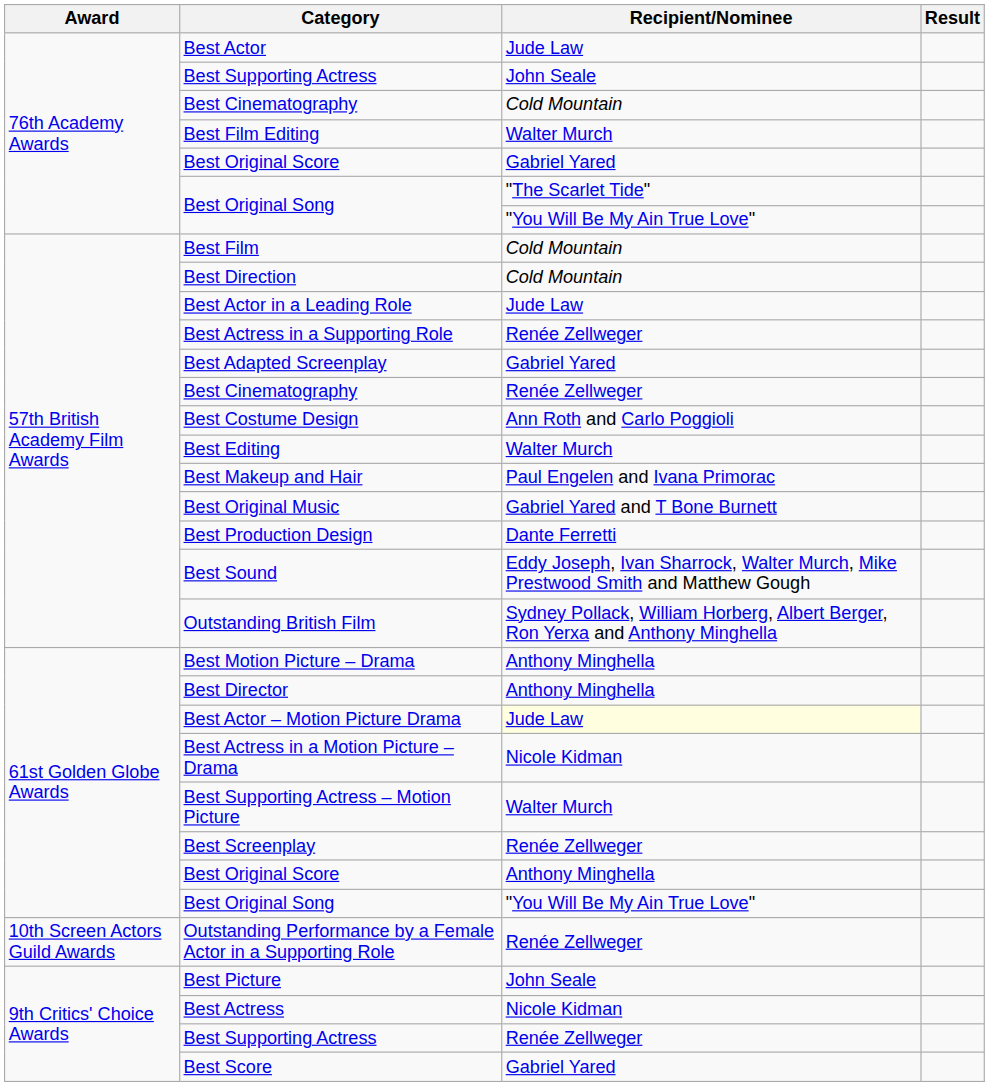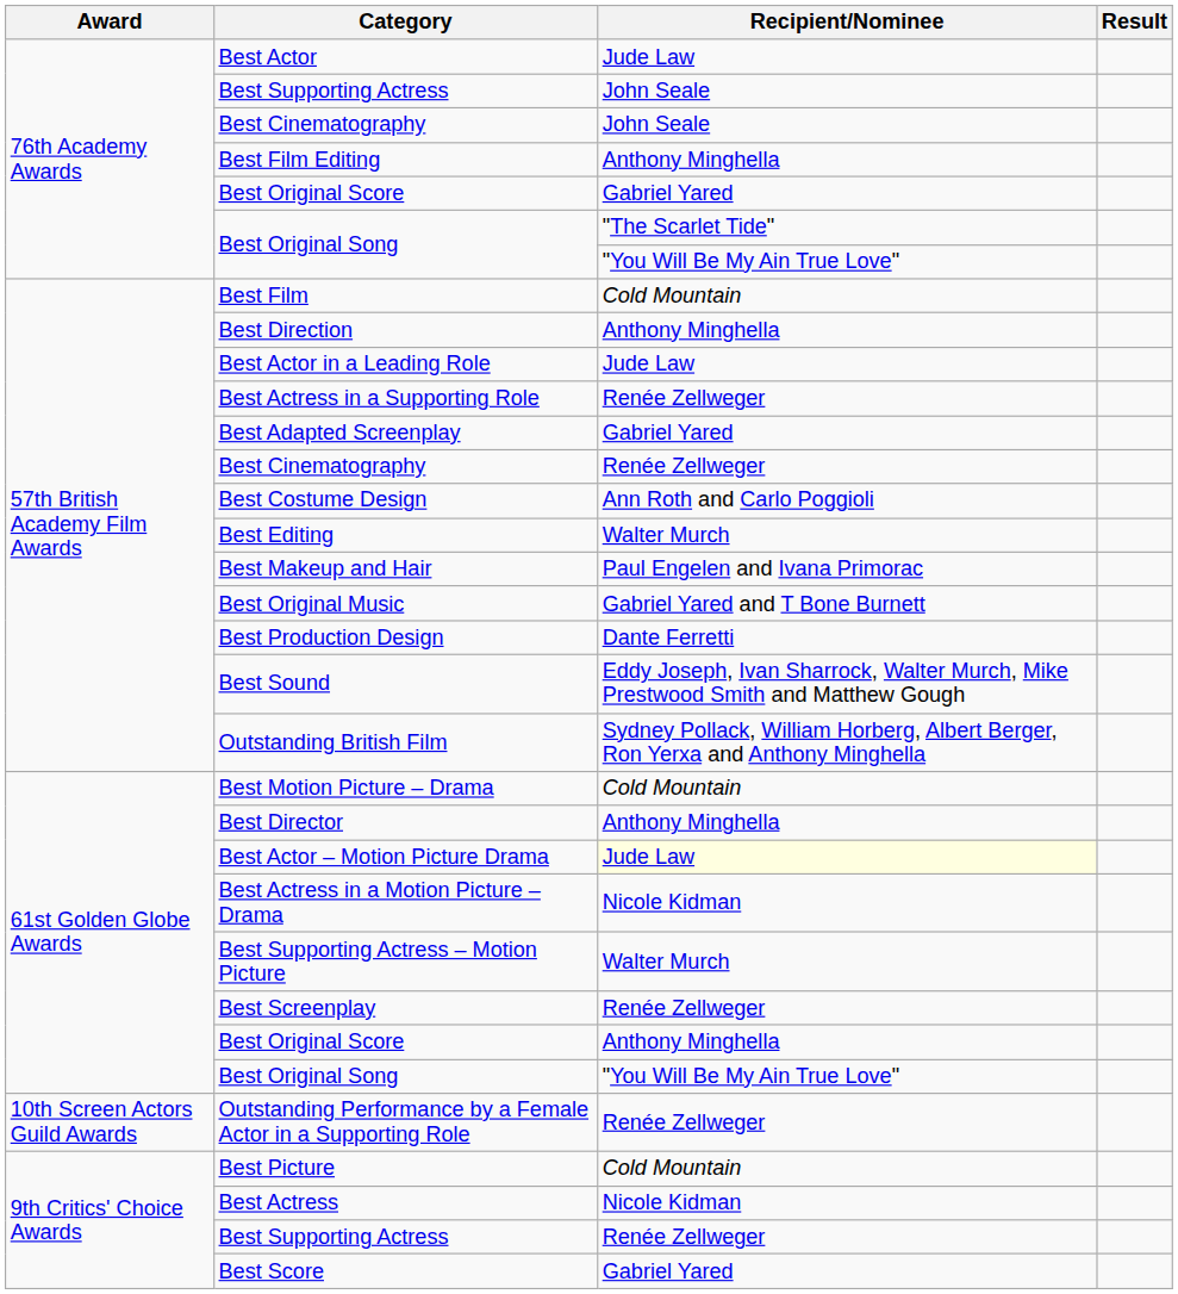 <table class="wikitable plainrowheaders sortable">
 <tr>
 <th scope="col">Award</th>
 <th scope="col">Category</th>
 <th scope="col">Recipient/Nominee</th>
 <th scope="col">Result</th>
 </tr>
 <tr>
 <td rowspan="7"><a href='#'>76th Academy Awards</a></td>
 <td><a href='#'>Best Actor</a></td>
 <td><a href='#'>Jude Law</a></td>
 <td></td>
 </tr>
 <tr>
 <td><a href='#'>Best Supporting Actress</a></td>
 <td><a href='#'>John Seale</a></td>
 <td></td>
 </tr>
 <tr>
 <td><a href='#'>Best Cinematography</a></td>
-<td><em>Cold Mountain</em></td>
+<td><a href='#'>John Seale</a></td>
 <td></td>
 </tr>
 <tr>
 <td><a href='#'>Best Film Editing</a></td>
-<td><a href='#'>Walter Murch</a></td>
+<td><a href='#'>Anthony Minghella</a></td>
 <td></td>
 </tr>
 <tr>
 <td><a href='#'>Best Original Score</a></td>
 <td><a href='#'>Gabriel Yared</a></td>
 <td></td>
 </tr>
 <tr>
 <td rowspan="2"><a href='#'>Best Original Song</a></td>
 <td>"<a href='#'>The Scarlet Tide</a>"</td>
 <td></td>
 </tr>
 <tr>
 <td>"<a href='#'>You Will Be My Ain True Love</a>"</td>
 <td></td>
 </tr>
 <tr>
 <td rowspan="13"><a href='#'>57th British Academy Film Awards</a></td>
 <td><a href='#'>Best Film</a></td>
 <td><em>Cold Mountain</em></td>
 <td></td>
 </tr>
 <tr>
 <td><a href='#'>Best Direction</a></td>
-<td><em>Cold Mountain</em></td>
+<td><a href='#'>Anthony Minghella</a></td>
 <td></td>
 </tr>
 <tr>
 <td><a href='#'>Best Actor in a Leading Role</a></td>
 <td><a href='#'>Jude Law</a></td>
 <td></td>
 </tr>
 <tr>
 <td><a href='#'>Best Actress in a Supporting Role</a></td>
 <td><a href='#'>Renée Zellweger</a></td>
 <td></td>
 </tr>
 <tr>
 <td><a href='#'>Best Adapted Screenplay</a></td>
 <td><a href='#'>Gabriel Yared</a></td>
 <td></td>
 </tr>
 <tr>
 <td><a href='#'>Best Cinematography</a></td>
 <td><a href='#'>Renée Zellweger</a></td>
 <td></td>
 </tr>
 <tr>
 <td><a href='#'>Best Costume Design</a></td>
 <td><a href='#'>Ann Roth</a> and <a href='#'>Carlo Poggioli</a></td>
 <td></td>
 </tr>
 <tr>
 <td><a href='#'>Best Editing</a></td>
 <td><a href='#'>Walter Murch</a></td>
 <td></td>
 </tr>
 <tr>
 <td><a href='#'>Best Makeup and Hair</a></td>
 <td><a href='#'>Paul Engelen</a> and <a href='#'>Ivana Primorac</a></td>
 <td></td>
 </tr>
 <tr>
 <td><a href='#'>Best Original Music</a></td>
 <td><a href='#'>Gabriel Yared</a> and <a href='#'>T Bone Burnett</a></td>
 <td></td>
 </tr>
 <tr>
 <td><a href='#'>Best Production Design</a></td>
 <td><a href='#'>Dante Ferretti</a></td>
 <td></td>
 </tr>
 <tr>
 <td><a href='#'>Best Sound</a></td>
 <td><a href='#'>Eddy Joseph</a>, <a href='#'>Ivan Sharrock</a>, <a href='#'>Walter Murch</a>, <a href='#'>Mike Prestwood Smith</a> and Matthew Gough</td>
 <td></td>
 </tr>
 <tr>
 <td><a href='#'>Outstanding British Film</a></td>
 <td><a href='#'>Sydney Pollack</a>, <a href='#'>William Horberg</a>, <a href='#'>Albert Berger</a>, <a href='#'>Ron Yerxa</a> and <a href='#'>Anthony Minghella</a></td>
 <td></td>
 </tr>
 <tr>
 <td rowspan="8"><a href='#'>61st Golden Globe Awards</a></td>
 <td><a href='#'>Best Motion Picture – Drama</a></td>
-<td><a href='#'>Anthony Minghella</a></td>
+<td><em>Cold Mountain</em></td>
 <td></td>
 </tr>
 <tr>
 <td><a href='#'>Best Director</a></td>
 <td><a href='#'>Anthony Minghella</a></td>
 <td></td>
 </tr>
 <tr>
 <td><a href='#'>Best Actor – Motion Picture Drama</a></td>
 <td style="background: lightyellow;"><a href='#'>Jude Law</a></td>
 <td></td>
 </tr>
 <tr>
 <td><a href='#'>Best Actress in a Motion Picture – Drama</a></td>
 <td><a href='#'>Nicole Kidman</a></td>
 <td></td>
 </tr>
 <tr>
 <td><a href='#'>Best Supporting Actress – Motion Picture</a></td>
 <td><a href='#'>Walter Murch</a></td>
 <td></td>
 </tr>
 <tr>
 <td><a href='#'>Best Screenplay</a></td>
 <td><a href='#'>Renée Zellweger</a></td>
 <td></td>
 </tr>
 <tr>
 <td><a href='#'>Best Original Score</a></td>
 <td><a href='#'>Anthony Minghella</a></td>
 <td></td>
 </tr>
 <tr>
 <td><a href='#'>Best Original Song</a></td>
 <td>"<a href='#'>You Will Be My Ain True Love</a>"</td>
 <td></td>
 </tr>
 <tr>
 <td><a href='#'>10th Screen Actors Guild Awards</a></td>
 <td><a href='#'>Outstanding Performance by a Female Actor in a Supporting Role</a></td>
 <td><a href='#'>Renée Zellweger</a></td>
 <td></td>
 </tr>
 <tr>
 <td rowspan="4"><a href='#'>9th Critics' Choice Awards</a></td>
 <td><a href='#'>Best Picture</a></td>
-<td><a href='#'>John Seale</a></td>
+<td><em>Cold Mountain</em></td>
 <td></td>
 </tr>
 <tr>
 <td><a href='#'>Best Actress</a></td>
 <td><a href='#'>Nicole Kidman</a></td>
 <td></td>
 </tr>
 <tr>
 <td><a href='#'>Best Supporting Actress</a></td>
 <td><a href='#'>Renée Zellweger</a></td>
 <td></td>
 </tr>
 <tr>
 <td><a href='#'>Best Score</a></td>
 <td><a href='#'>Gabriel Yared</a></td>
 <td></td>
 </tr>
 </table>
